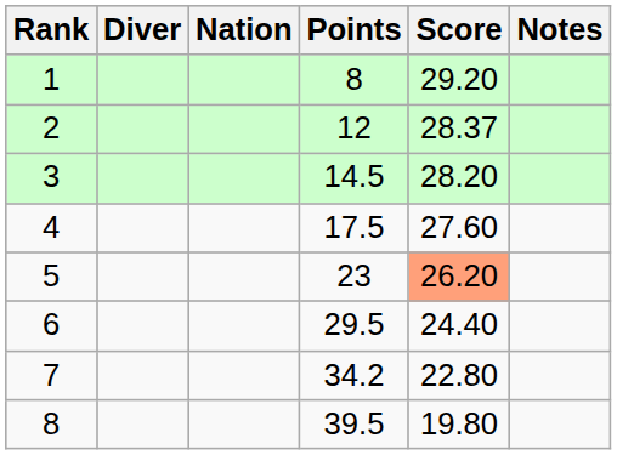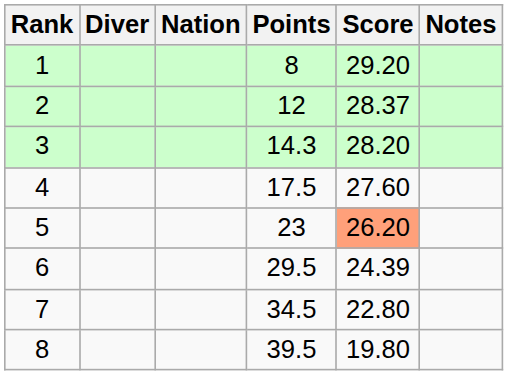 <table class="wikitable sortable" style="text-align:center">
 <tr>
 <th>Rank</th>
 <th>Diver</th>
 <th>Nation</th>
 <th>Points</th>
 <th>Score</th>
 <th>Notes</th>
 </tr>
 <tr style="background:#cfc;">
 <td>1</td>
 <td align=left></td>
 <td align=left></td>
 <td>8</td>
 <td>29.20</td>
 <td></td>
 </tr>
 <tr style="background:#cfc;">
 <td>2</td>
 <td align=left></td>
 <td align=left></td>
 <td>12</td>
 <td>28.37</td>
 <td></td>
 </tr>
 <tr style="background:#cfc;">
 <td>3</td>
 <td align=left></td>
 <td align=left></td>
-<td>14.5</td>
+<td>14.3</td>
 <td>28.20</td>
 <td></td>
 </tr>
 <tr>
 <td>4</td>
 <td align=left></td>
 <td align=left></td>
 <td>17.5</td>
 <td>27.60</td>
 <td></td>
 </tr>
 <tr>
 <td>5</td>
 <td align=left></td>
 <td align=left></td>
 <td>23</td>
 <td style="background: lightsalmon;">26.20</td>
 <td></td>
 </tr>
 <tr>
 <td>6</td>
 <td align=left></td>
 <td align=left></td>
 <td>29.5</td>
-<td>24.40</td>
+<td>24.39</td>
 <td></td>
 </tr>
 <tr>
 <td>7</td>
 <td align=left></td>
 <td align=left></td>
-<td>34.2</td>
+<td>34.5</td>
 <td>22.80</td>
 <td></td>
 </tr>
 <tr>
 <td>8</td>
 <td align=left></td>
 <td align=left></td>
 <td>39.5</td>
 <td>19.80</td>
 <td></td>
 </tr>
 </table>
